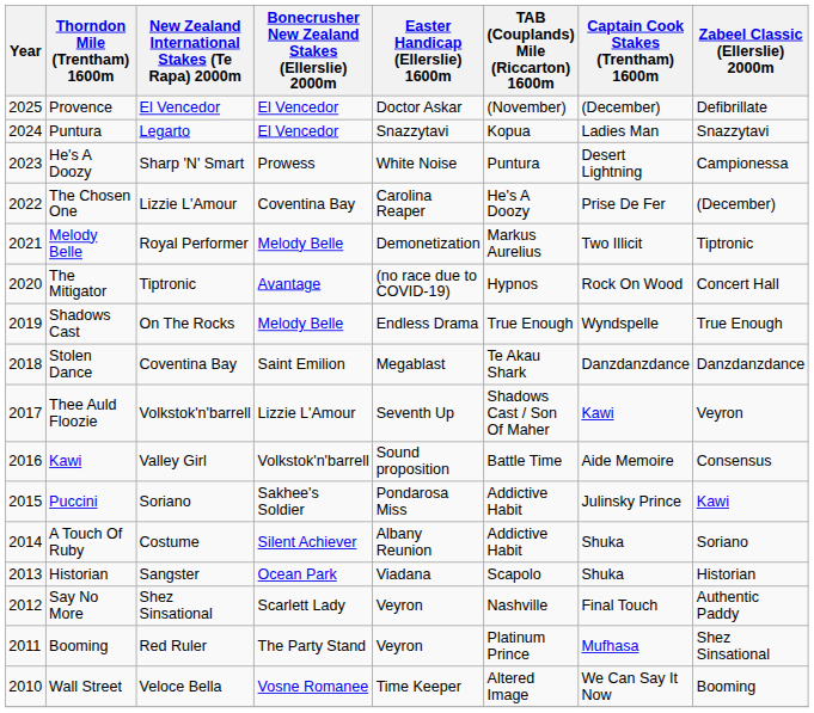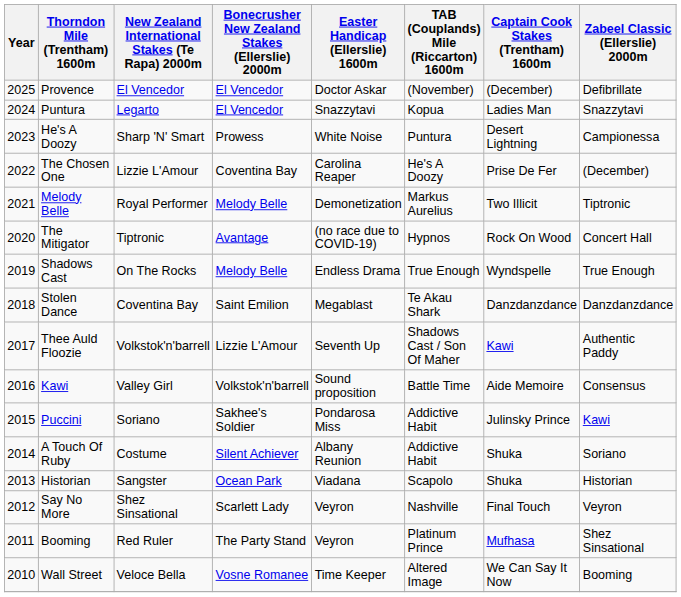 <table class="wikitable sortable" style="font-size:90%">
 <tr>
 <th width="30px">Year<br></th>
 <th width="80px"><a href='#'>Thorndon Mile</a> (Trentham) 1600m<br></th>
 <th width="80px"><a href='#'>New Zealand International Stakes</a> (Te Rapa) 2000m<br></th>
 <th width="80px"><a href='#'>Bonecrusher New Zealand Stakes</a> (Ellerslie) 2000m<br></th>
 <th width="80px"><a href='#'>Easter Handicap</a> (Ellerslie) 1600m<br></th>
 <th width="80px">TAB (Couplands) Mile (Riccarton) 1600m<br></th>
 <th width="80px"><a href='#'>Captain Cook Stakes</a> (Trentham) 1600m<br></th>
 <th width="80px"><a href='#'>Zabeel Classic</a> (Ellerslie) 2000m<br></th>
 </tr>
 <tr>
 <td>2025</td>
 <td>Provence</td>
 <td><a href='#'>El Vencedor</a></td>
 <td><a href='#'>El Vencedor</a></td>
 <td>Doctor Askar</td>
 <td>(November)</td>
 <td>(December)</td>
 <td>Defibrillate</td>
 </tr>
 <tr>
 <td>2024</td>
 <td>Puntura</td>
 <td><a href='#'>Legarto</a></td>
 <td><a href='#'>El Vencedor</a></td>
 <td>Snazzytavi</td>
 <td>Kopua</td>
 <td>Ladies Man</td>
 <td>Snazzytavi</td>
 </tr>
 <tr>
 <td>2023</td>
 <td>He's A Doozy</td>
 <td>Sharp 'N' Smart</td>
 <td>Prowess</td>
 <td>White Noise</td>
 <td>Puntura</td>
 <td>Desert Lightning</td>
 <td>Campionessa</td>
 </tr>
 <tr>
 <td>2022</td>
 <td>The Chosen One</td>
 <td>Lizzie L'Amour</td>
 <td>Coventina Bay</td>
 <td>Carolina Reaper</td>
 <td>He's A Doozy</td>
 <td>Prise De Fer</td>
 <td>(December)</td>
 </tr>
 <tr>
 <td>2021</td>
 <td><a href='#'>Melody Belle</a></td>
 <td>Royal Performer</td>
 <td><a href='#'>Melody Belle</a></td>
 <td>Demonetization</td>
 <td>Markus Aurelius</td>
 <td>Two Illicit</td>
 <td>Tiptronic</td>
 </tr>
 <tr>
 <td>2020</td>
 <td>The Mitigator</td>
 <td>Tiptronic</td>
 <td><a href='#'>Avantage</a></td>
 <td>(no race due to COVID-19)</td>
 <td>Hypnos</td>
 <td>Rock On Wood</td>
 <td>Concert Hall</td>
 </tr>
 <tr>
 <td>2019</td>
 <td>Shadows Cast</td>
 <td>On The Rocks</td>
 <td><a href='#'>Melody Belle</a></td>
 <td>Endless Drama</td>
 <td>True Enough</td>
 <td>Wyndspelle</td>
 <td>True Enough</td>
 </tr>
 <tr>
 <td>2018</td>
 <td>Stolen Dance</td>
 <td>Coventina Bay</td>
 <td>Saint Emilion</td>
 <td>Megablast</td>
 <td>Te Akau Shark</td>
 <td>Danzdanzdance</td>
 <td>Danzdanzdance</td>
 </tr>
 <tr>
 <td>2017</td>
 <td>Thee Auld Floozie</td>
 <td>Volkstok'n'barrell</td>
 <td>Lizzie L'Amour</td>
 <td>Seventh Up</td>
 <td>Shadows Cast / Son Of Maher</td>
 <td><a href='#'>Kawi</a></td>
-<td>Veyron</td>
+<td>Authentic Paddy</td>
 </tr>
 <tr>
 <td>2016</td>
 <td><a href='#'>Kawi</a></td>
 <td>Valley Girl</td>
 <td>Volkstok'n'barrell</td>
 <td>Sound proposition</td>
 <td>Battle Time</td>
 <td>Aide Memoire</td>
 <td>Consensus</td>
 </tr>
 <tr>
 <td>2015</td>
 <td><a href='#'>Puccini</a></td>
 <td>Soriano</td>
 <td>Sakhee's Soldier</td>
 <td>Pondarosa Miss</td>
 <td>Addictive Habit</td>
 <td>Julinsky Prince</td>
 <td><a href='#'>Kawi</a></td>
 </tr>
 <tr>
 <td>2014</td>
 <td>A Touch Of Ruby</td>
 <td>Costume</td>
 <td><a href='#'>Silent Achiever</a></td>
 <td>Albany Reunion</td>
 <td>Addictive Habit</td>
 <td>Shuka</td>
 <td>Soriano</td>
 </tr>
 <tr>
 <td>2013</td>
 <td>Historian</td>
 <td>Sangster</td>
 <td><a href='#'>Ocean Park</a></td>
 <td>Viadana</td>
 <td>Scapolo</td>
 <td>Shuka</td>
 <td>Historian</td>
 </tr>
 <tr>
 <td>2012</td>
 <td>Say No More</td>
 <td>Shez Sinsational</td>
 <td>Scarlett Lady</td>
 <td>Veyron</td>
 <td>Nashville</td>
 <td>Final Touch</td>
-<td>Authentic Paddy</td>
+<td>Veyron</td>
 </tr>
 <tr>
 <td>2011</td>
 <td>Booming</td>
 <td>Red Ruler</td>
 <td>The Party Stand</td>
 <td>Veyron</td>
 <td>Platinum Prince</td>
 <td><a href='#'>Mufhasa</a></td>
 <td>Shez Sinsational</td>
 </tr>
 <tr>
 <td>2010</td>
 <td>Wall Street</td>
 <td>Veloce Bella</td>
 <td><a href='#'>Vosne Romanee</a></td>
 <td>Time Keeper</td>
 <td>Altered Image</td>
 <td>We Can Say It Now</td>
 <td>Booming</td>
 </tr>
 <tr>
 </tr>
 </table>
